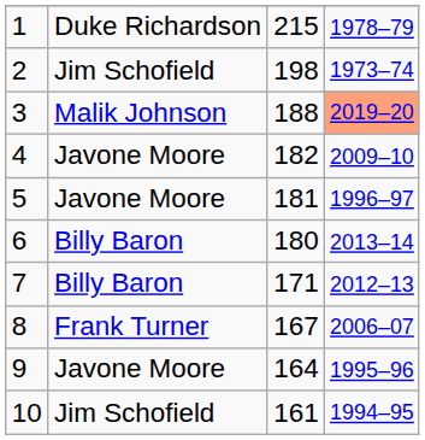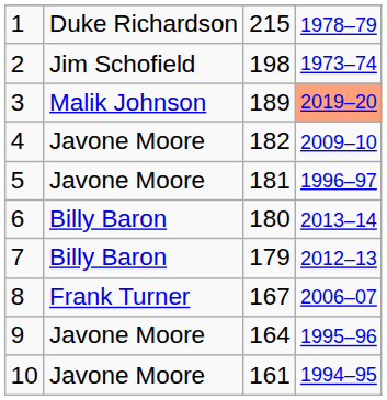 <table class="wikitable">
 <tr>
 </tr>
 <tr>
 <td>1</td>
 <td>Duke Richardson</td>
 <td>215</td>
 <td style="font-size:80%;"><a href='#'>1978–79</a></td>
 </tr>
 <tr>
 <td>2</td>
 <td>Jim Schofield</td>
 <td>198</td>
 <td style="font-size:80%;"><a href='#'>1973–74</a></td>
 </tr>
 <tr>
 <td>3</td>
 <td><a href='#'>Malik Johnson</a></td>
-<td>188</td>
+<td>189</td>
 <td style="background: lightsalmon; font-size:80%;"><a href='#'>2019–20</a></td>
 </tr>
 <tr>
 <td>4</td>
 <td>Javone Moore</td>
 <td>182</td>
 <td style="font-size:80%;"><a href='#'>2009–10</a></td>
 </tr>
 <tr>
 <td>5</td>
 <td>Javone Moore</td>
 <td>181</td>
 <td style="font-size:80%;"><a href='#'>1996–97</a></td>
 </tr>
 <tr>
 <td>6</td>
 <td><a href='#'>Billy Baron</a></td>
 <td>180</td>
 <td style="font-size:80%;"><a href='#'>2013–14</a></td>
 </tr>
 <tr>
 <td>7</td>
 <td><a href='#'>Billy Baron</a></td>
-<td>171</td>
+<td>179</td>
 <td style="font-size:80%;"><a href='#'>2012–13</a></td>
 </tr>
 <tr>
 <td>8</td>
 <td><a href='#'>Frank Turner</a></td>
 <td>167</td>
 <td style="font-size:80%;"><a href='#'>2006–07</a></td>
 </tr>
 <tr>
 <td>9</td>
 <td>Javone Moore</td>
 <td>164</td>
 <td style="font-size:80%;"><a href='#'>1995–96</a></td>
 </tr>
 <tr>
 <td>10</td>
-<td>Jim Schofield</td>
+<td>Javone Moore</td>
 <td>161</td>
 <td style="font-size:80%;"><a href='#'>1994–95</a></td>
 </tr>
 </table>
